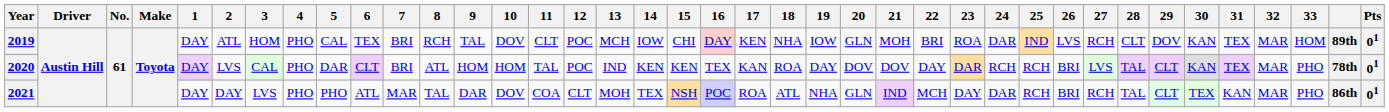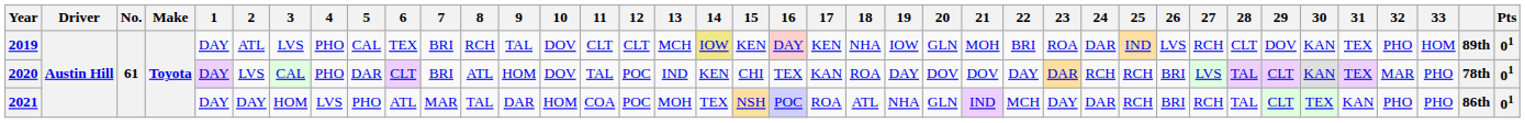 <table class="wikitable" style="text-align:center; font-size:75%">
 <tr>
 <th>Year</th>
 <th>Driver</th>
 <th>No.</th>
 <th>Make</th>
 <th>1</th>
 <th>2</th>
 <th>3</th>
 <th>4</th>
 <th>5</th>
 <th>6</th>
 <th>7</th>
 <th>8</th>
 <th>9</th>
 <th>10</th>
 <th>11</th>
 <th>12</th>
 <th>13</th>
 <th>14</th>
 <th>15</th>
 <th>16</th>
 <th>17</th>
 <th>18</th>
 <th>19</th>
 <th>20</th>
 <th>21</th>
 <th>22</th>
 <th>23</th>
 <th>24</th>
 <th>25</th>
 <th>26</th>
 <th>27</th>
 <th>28</th>
 <th>29</th>
 <th>30</th>
 <th>31</th>
 <th>32</th>
 <th>33</th>
 <th></th>
 <th>Pts</th>
 </tr>
 <tr>
 <th><a href='#'>2019</a></th>
 <th rowspan=3><a href='#'>Austin Hill</a></th>
 <th rowspan=3>61</th>
 <th rowspan=3><a href='#'>Toyota</a></th>
 <td><a href='#'>DAY</a></td>
 <td><a href='#'>ATL</a></td>
-<td><a href='#'>HOM</a></td>
+<td><a href='#'>LVS</a></td>
 <td><a href='#'>PHO</a></td>
 <td><a href='#'>CAL</a></td>
 <td><a href='#'>TEX</a></td>
 <td><a href='#'>BRI</a></td>
 <td><a href='#'>RCH</a></td>
 <td><a href='#'>TAL</a></td>
 <td><a href='#'>DOV</a></td>
 <td><a href='#'>CLT</a></td>
-<td><a href='#'>POC</a></td>
+<td><a href='#'>CLT</a></td>
 <td><a href='#'>MCH</a></td>
-<td><a href='#'>IOW</a></td>
-<td><a href='#'>CHI</a></td>
+<td style="background: khaki;"><a href='#'>IOW</a></td>
+<td><a href='#'>KEN</a></td>
 <td style="background:#FFCFCF;"><a href='#'>DAY</a><br></td>
 <td><a href='#'>KEN</a></td>
 <td><a href='#'>NHA</a></td>
 <td><a href='#'>IOW</a></td>
 <td><a href='#'>GLN</a></td>
 <td><a href='#'>MOH</a></td>
 <td><a href='#'>BRI</a></td>
 <td><a href='#'>ROA</a></td>
 <td><a href='#'>DAR</a></td>
 <td style="background:#FFDF9F;"><a href='#'>IND</a><br></td>
 <td><a href='#'>LVS</a></td>
 <td><a href='#'>RCH</a></td>
 <td><a href='#'>CLT</a></td>
 <td><a href='#'>DOV</a></td>
 <td><a href='#'>KAN</a></td>
 <td><a href='#'>TEX</a></td>
-<td><a href='#'>MAR</a></td>
+<td><a href='#'>PHO</a></td>
 <td><a href='#'>HOM</a></td>
 <th>89th</th>
 <th>0<sup>1</sup></th>
 </tr>
 <tr>
 <th><a href='#'>2020</a></th>
 <td style="background:#EFCFFF;"><a href='#'>DAY</a><br></td>
 <td><a href='#'>LVS</a></td>
 <td style="background:#DFFFDF;"><a href='#'>CAL</a><br></td>
 <td><a href='#'>PHO</a></td>
 <td><a href='#'>DAR</a></td>
 <td style="background:#EFCFFF;"><a href='#'>CLT</a><br></td>
 <td><a href='#'>BRI</a></td>
 <td><a href='#'>ATL</a></td>
 <td><a href='#'>HOM</a></td>
-<td><a href='#'>HOM</a></td>
+<td><a href='#'>DOV</a></td>
 <td><a href='#'>TAL</a></td>
 <td><a href='#'>POC</a></td>
 <td><a href='#'>IND</a></td>
 <td><a href='#'>KEN</a></td>
-<td><a href='#'>KEN</a></td>
+<td><a href='#'>CHI</a></td>
 <td><a href='#'>TEX</a></td>
 <td><a href='#'>KAN</a></td>
 <td><a href='#'>ROA</a></td>
 <td><a href='#'>DAY</a></td>
 <td><a href='#'>DOV</a></td>
 <td><a href='#'>DOV</a></td>
 <td><a href='#'>DAY</a></td>
 <td style="background:#FFDF9F;"><a href='#'>DAR</a><br></td>
 <td><a href='#'>RCH</a></td>
 <td><a href='#'>RCH</a></td>
 <td><a href='#'>BRI</a></td>
 <td style="background:#DFFFDF;"><a href='#'>LVS</a><br></td>
 <td style="background:#EFCFFF;"><a href='#'>TAL</a><br></td>
 <td style="background:#EFCFFF;"><a href='#'>CLT</a><br></td>
 <td style="background:#DFDFDF;"><a href='#'>KAN</a><br></td>
 <td style="background:#EFCFFF;"><a href='#'>TEX</a><br></td>
 <td><a href='#'>MAR</a></td>
 <td><a href='#'>PHO</a></td>
 <th>78th</th>
 <th>0<sup>1</sup></th>
 </tr>
 <tr>
 <th><a href='#'>2021</a></th>
 <td><a href='#'>DAY</a></td>
 <td><a href='#'>DAY</a></td>
+<td><a href='#'>HOM</a></td>
 <td><a href='#'>LVS</a></td>
-<td><a href='#'>PHO</a></td>
 <td><a href='#'>PHO</a></td>
 <td><a href='#'>ATL</a></td>
 <td><a href='#'>MAR</a></td>
 <td><a href='#'>TAL</a></td>
 <td><a href='#'>DAR</a></td>
-<td><a href='#'>DOV</a></td>
+<td><a href='#'>HOM</a></td>
 <td><a href='#'>COA</a></td>
-<td><a href='#'>CLT</a></td>
+<td><a href='#'>POC</a></td>
 <td><a href='#'>MOH</a></td>
 <td><a href='#'>TEX</a></td>
 <td style="background:#FFDF9F;"><a href='#'>NSH</a><br></td>
 <td style="background:#CFCFFF;"><a href='#'>POC</a><br></td>
 <td><a href='#'>ROA</a></td>
 <td><a href='#'>ATL</a></td>
 <td><a href='#'>NHA</a></td>
 <td><a href='#'>GLN</a></td>
 <td style="background:#EFCFFF;"><a href='#'>IND</a><br></td>
 <td><a href='#'>MCH</a></td>
 <td><a href='#'>DAY</a></td>
 <td><a href='#'>DAR</a></td>
 <td><a href='#'>RCH</a></td>
 <td><a href='#'>BRI</a></td>
 <td><a href='#'>RCH</a></td>
 <td><a href='#'>TAL</a></td>
 <td style="background:#DFFFDF;"><a href='#'>CLT</a><br></td>
 <td style="background:#DFFFDF;"><a href='#'>TEX</a><br></td>
 <td><a href='#'>KAN</a></td>
-<td><a href='#'>MAR</a></td>
+<td><a href='#'>PHO</a></td>
 <td><a href='#'>PHO</a></td>
 <th>86th</th>
 <th>0<sup>1</sup></th>
 </tr>
 </table>
